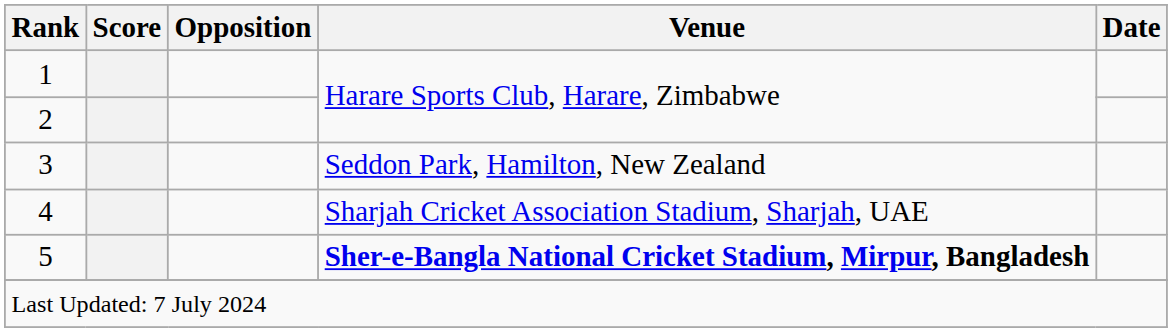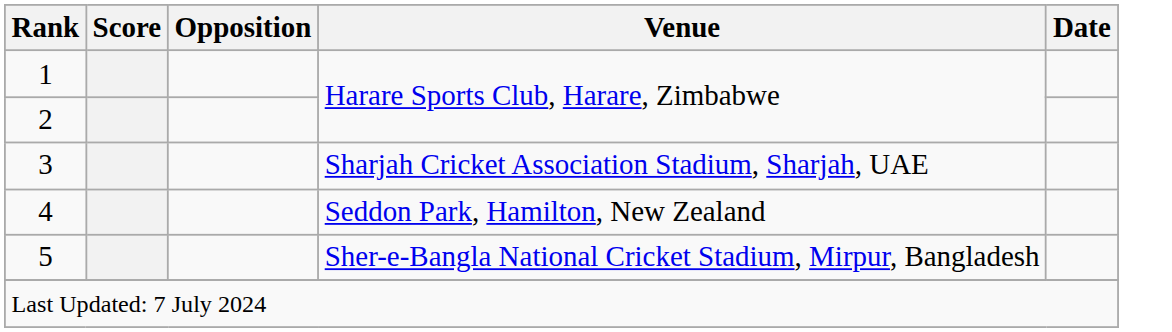 <table class="wikitable sortable">
 <tr>
 <th scope=col>Rank</th>
 <th scope=col>Score</th>
 <th scope=col>Opposition</th>
 <th scope=col>Venue</th>
 <th scope=col>Date</th>
 </tr>
 <tr>
 <td align=center>1</td>
 <th scope=row style=text-align:center;></th>
 <td></td>
 <td rowspan=2><a href='#'>Harare Sports Club</a>, <a href='#'>Harare</a>, Zimbabwe</td>
 <td></td>
 </tr>
 <tr>
 <td align=center>2</td>
 <th scope=row style=text-align:center;></th>
 <td></td>
 <td></td>
 </tr>
 <tr>
 <td align=center>3</td>
 <th scope=row style=text-align:center;></th>
 <td></td>
-<td><a href='#'>Seddon Park</a>, <a href='#'>Hamilton</a>, New Zealand</td>
+<td><a href='#'>Sharjah Cricket Association Stadium</a>, <a href='#'>Sharjah</a>, UAE</td>
 <td></td>
 </tr>
 <tr>
 <td align=center>4</td>
 <th scope=row style=text-align:center;></th>
 <td></td>
-<td><a href='#'>Sharjah Cricket Association Stadium</a>, <a href='#'>Sharjah</a>, UAE</td>
+<td><a href='#'>Seddon Park</a>, <a href='#'>Hamilton</a>, New Zealand</td>
 <td></td>
 </tr>
 <tr>
 <td align=center>5</td>
 <th scope=row style=text-align:center;></th>
 <td></td>
-<td><strong><a href='#'>Sher-e-Bangla National Cricket Stadium</a>, <a href='#'>Mirpur</a>, Bangladesh</strong></td>
+<td><a href='#'>Sher-e-Bangla National Cricket Stadium</a>, <a href='#'>Mirpur</a>, Bangladesh</td>
 <td></td>
 </tr>
 <tr>
 </tr>
 <tr class=sortbottom>
 <td colspan=5><small>Last Updated: 7 July 2024</small></td>
 </tr>
 </table>
